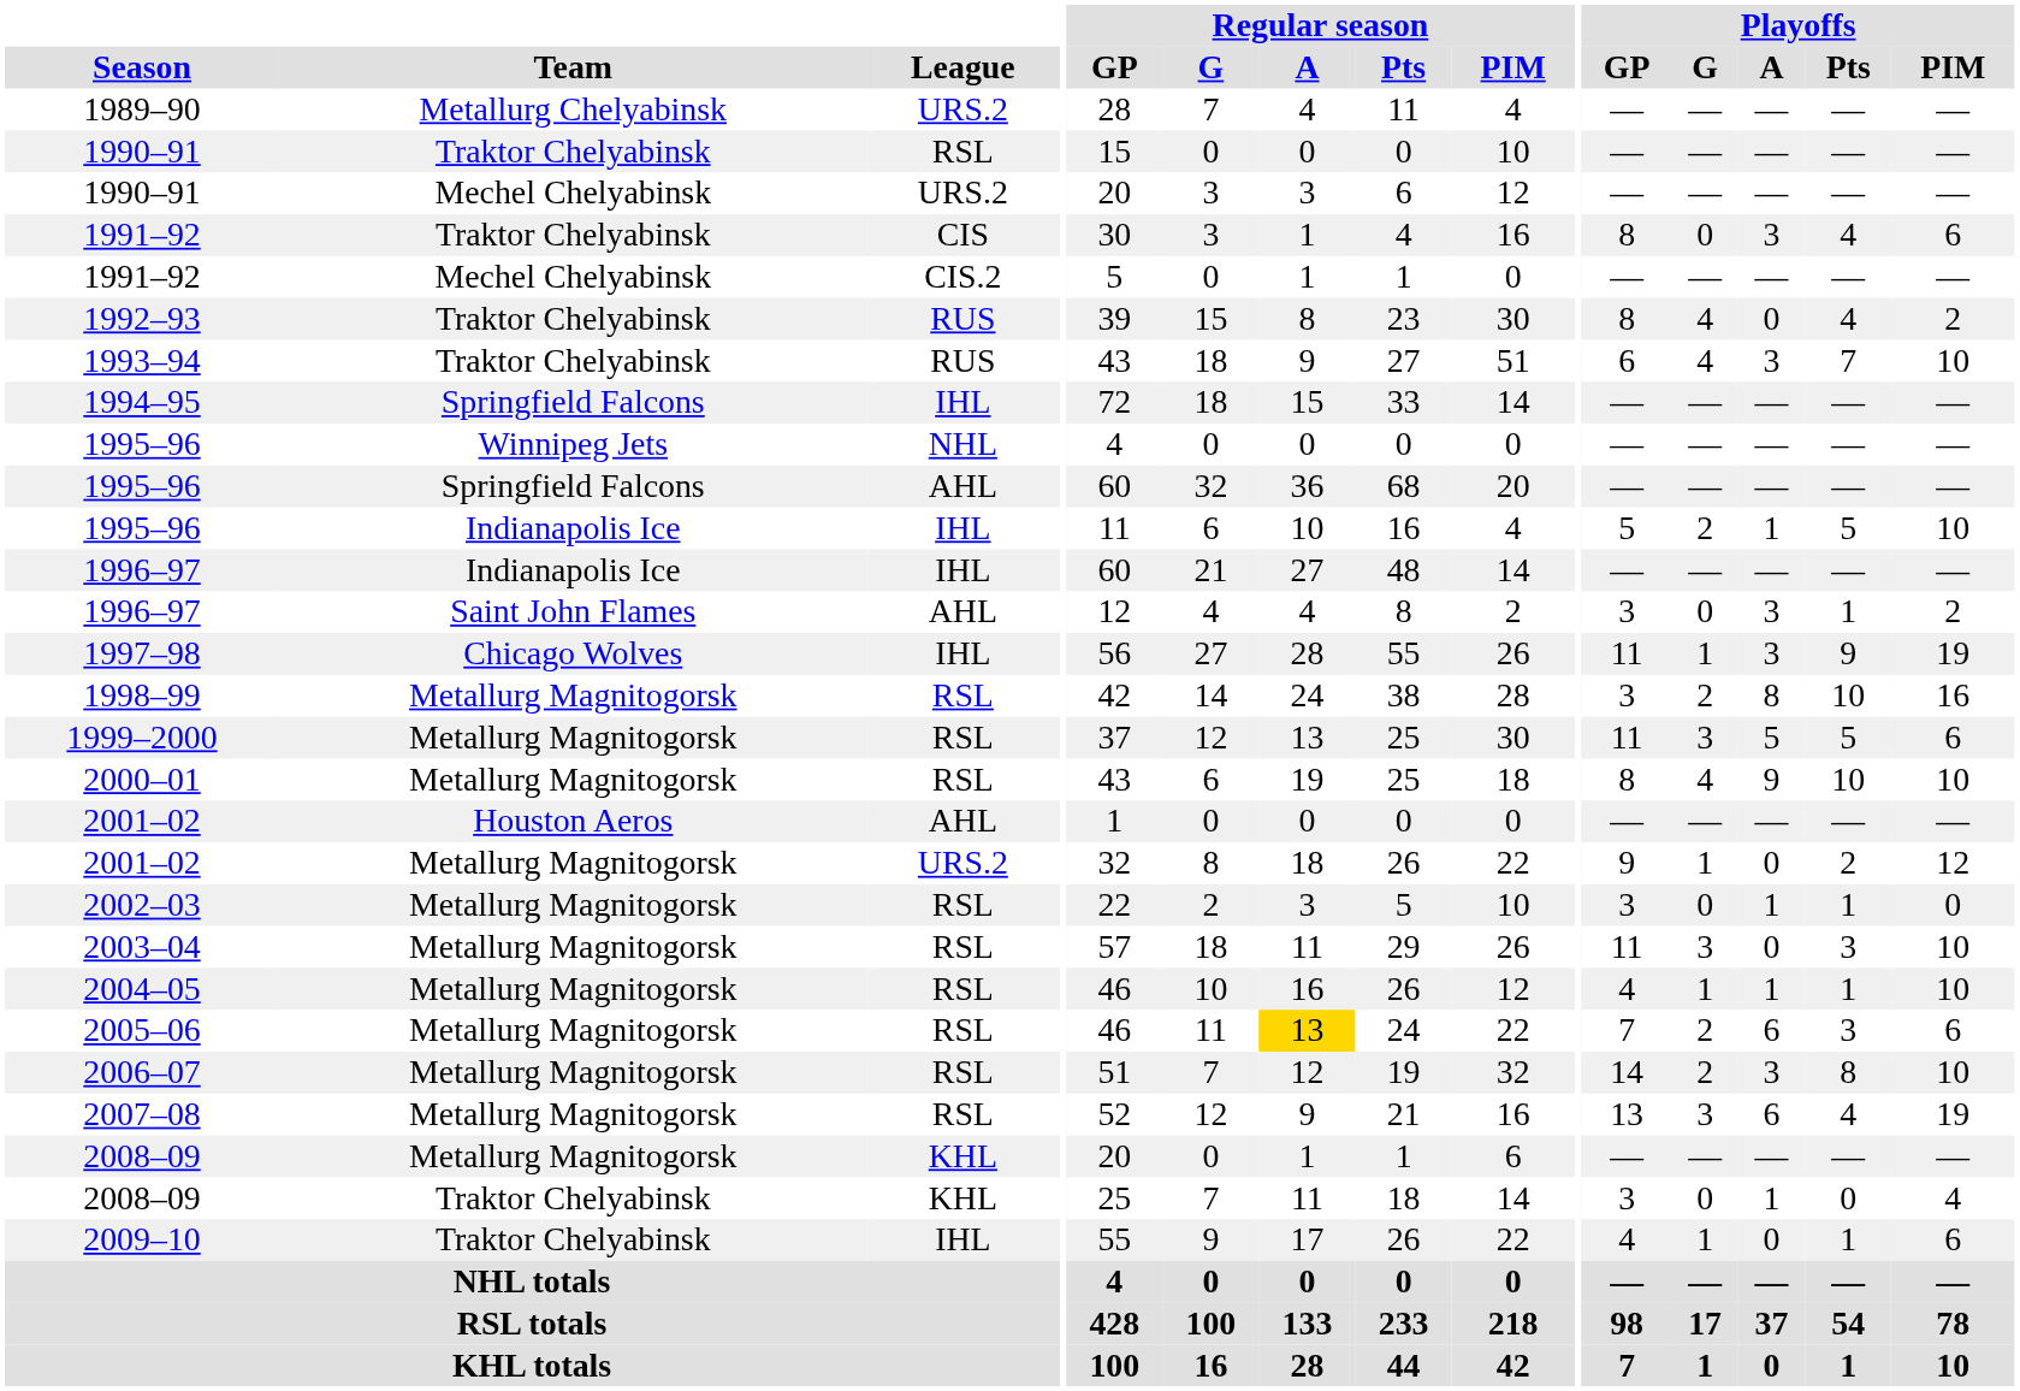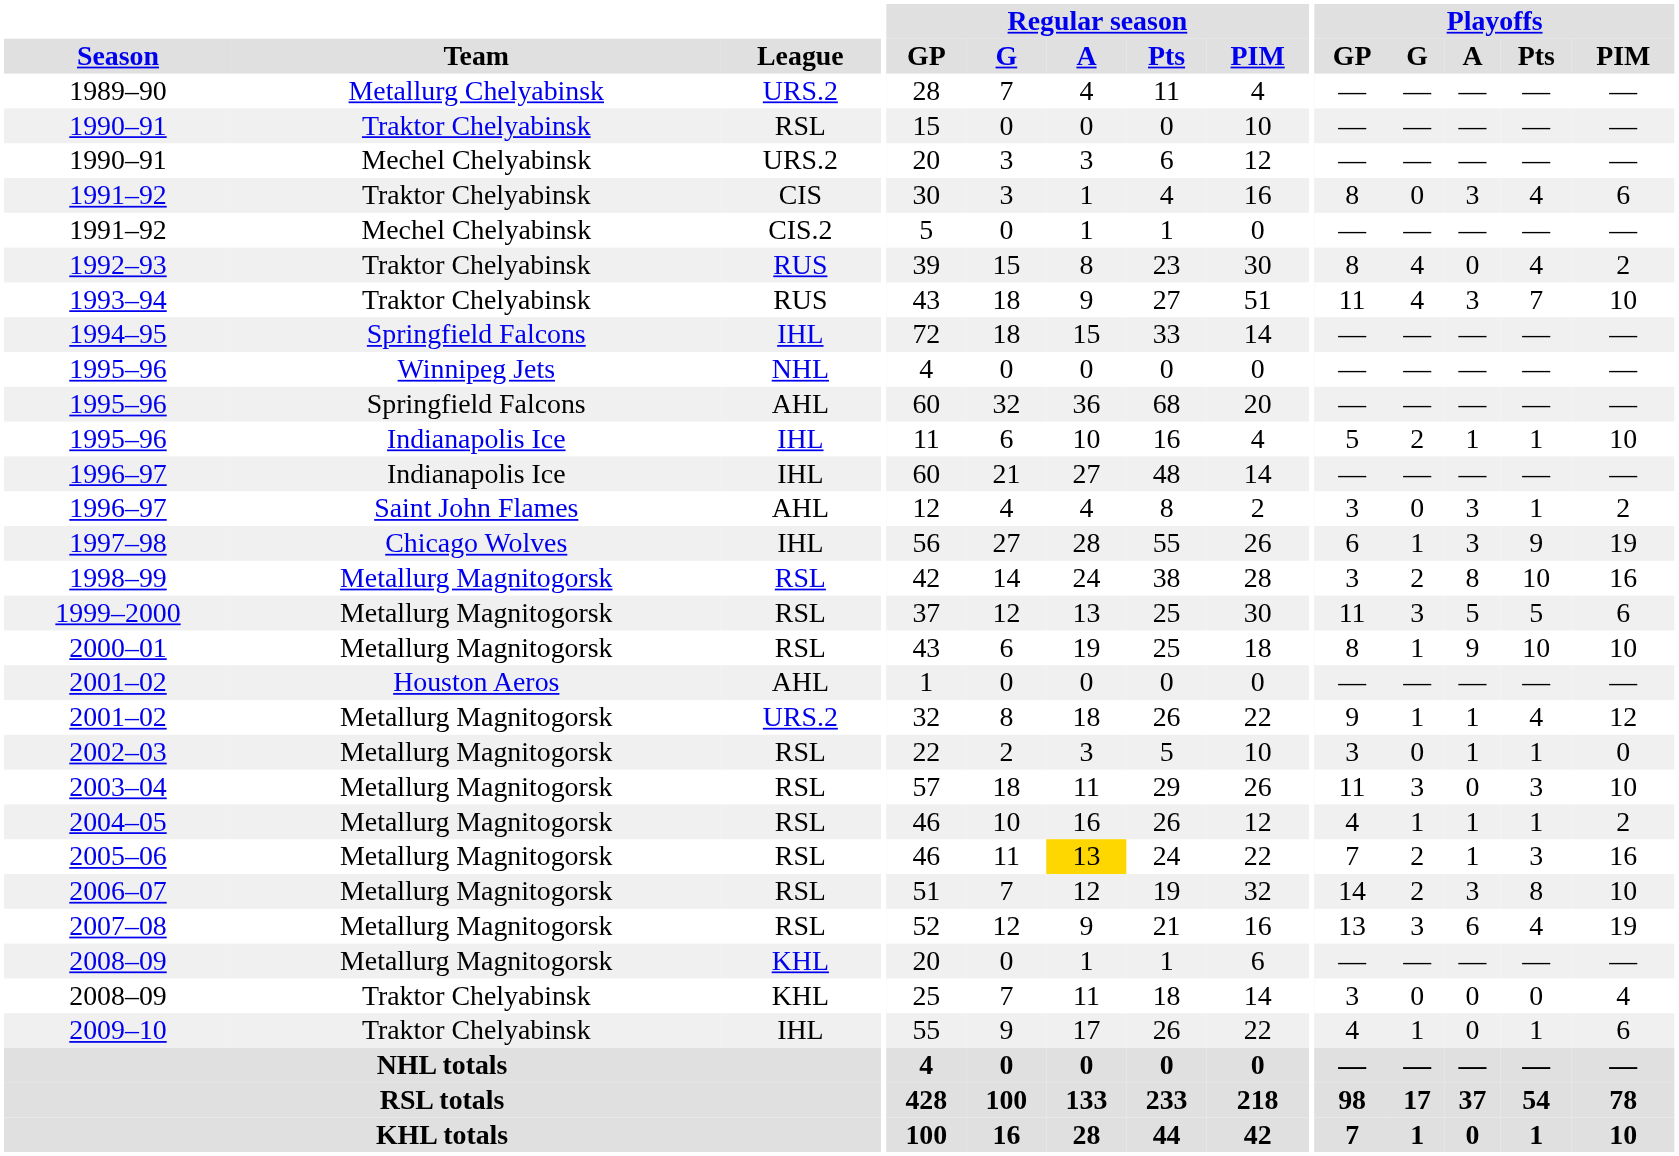 <table border="0" cellpadding="1" cellspacing="0" style="text-align:center; width:60em">
 <tr bgcolor="#e0e0e0">
 <th colspan="3" bgcolor="#ffffff"></th>
 <th rowspan="100" bgcolor="#ffffff"></th>
 <th colspan="5"><a href='#'>Regular season</a></th>
 <th rowspan="100" bgcolor="#ffffff"></th>
 <th colspan="5"><a href='#'>Playoffs</a></th>
 </tr>
 <tr bgcolor="#e0e0e0">
 <th><a href='#'>Season</a></th>
 <th>Team</th>
 <th>League</th>
 <th>GP</th>
 <th><a href='#'>G</a></th>
 <th><a href='#'>A</a></th>
 <th><a href='#'>Pts</a></th>
 <th><a href='#'>PIM</a></th>
 <th>GP</th>
 <th>G</th>
 <th>A</th>
 <th>Pts</th>
 <th>PIM</th>
 </tr>
 <tr>
 <td>1989–90</td>
 <td><a href='#'>Metallurg Chelyabinsk</a></td>
 <td><a href='#'>URS.2</a></td>
 <td>28</td>
 <td>7</td>
 <td>4</td>
 <td>11</td>
 <td>4</td>
 <td>—</td>
 <td>—</td>
 <td>—</td>
 <td>—</td>
 <td>—</td>
 </tr>
 <tr bgcolor="#f0f0f0">
 <td><a href='#'>1990–91</a></td>
 <td><a href='#'>Traktor Chelyabinsk</a></td>
 <td>RSL</td>
 <td>15</td>
 <td>0</td>
 <td>0</td>
 <td>0</td>
 <td>10</td>
 <td>—</td>
 <td>—</td>
 <td>—</td>
 <td>—</td>
 <td>—</td>
 </tr>
 <tr>
 <td>1990–91</td>
 <td>Mechel Chelyabinsk</td>
 <td>URS.2</td>
 <td>20</td>
 <td>3</td>
 <td>3</td>
 <td>6</td>
 <td>12</td>
 <td>—</td>
 <td>—</td>
 <td>—</td>
 <td>—</td>
 <td>—</td>
 </tr>
 <tr bgcolor="#f0f0f0">
 <td><a href='#'>1991–92</a></td>
 <td>Traktor Chelyabinsk</td>
 <td>CIS</td>
 <td>30</td>
 <td>3</td>
 <td>1</td>
 <td>4</td>
 <td>16</td>
 <td>8</td>
 <td>0</td>
 <td>3</td>
 <td>4</td>
 <td>6</td>
 </tr>
 <tr>
 <td>1991–92</td>
 <td>Mechel Chelyabinsk</td>
 <td>CIS.2</td>
 <td>5</td>
 <td>0</td>
 <td>1</td>
 <td>1</td>
 <td>0</td>
 <td>—</td>
 <td>—</td>
 <td>—</td>
 <td>—</td>
 <td>—</td>
 </tr>
 <tr bgcolor="#f0f0f0">
 <td><a href='#'>1992–93</a></td>
 <td>Traktor Chelyabinsk</td>
 <td><a href='#'>RUS</a></td>
 <td>39</td>
 <td>15</td>
 <td>8</td>
 <td>23</td>
 <td>30</td>
 <td>8</td>
 <td>4</td>
 <td>0</td>
 <td>4</td>
 <td>2</td>
 </tr>
 <tr>
 <td><a href='#'>1993–94</a></td>
 <td>Traktor Chelyabinsk</td>
 <td>RUS</td>
 <td>43</td>
 <td>18</td>
 <td>9</td>
 <td>27</td>
 <td>51</td>
-<td>6</td>
+<td>11</td>
 <td>4</td>
 <td>3</td>
 <td>7</td>
 <td>10</td>
 </tr>
 <tr bgcolor="#f0f0f0">
 <td><a href='#'>1994–95</a></td>
 <td><a href='#'>Springfield Falcons</a></td>
 <td><a href='#'>IHL</a></td>
 <td>72</td>
 <td>18</td>
 <td>15</td>
 <td>33</td>
 <td>14</td>
 <td>—</td>
 <td>—</td>
 <td>—</td>
 <td>—</td>
 <td>—</td>
 </tr>
 <tr>
 <td><a href='#'>1995–96</a></td>
 <td><a href='#'>Winnipeg Jets</a></td>
 <td><a href='#'>NHL</a></td>
 <td>4</td>
 <td>0</td>
 <td>0</td>
 <td>0</td>
 <td>0</td>
 <td>—</td>
 <td>—</td>
 <td>—</td>
 <td>—</td>
 <td>—</td>
 </tr>
 <tr bgcolor="#f0f0f0">
 <td><a href='#'>1995–96</a></td>
 <td>Springfield Falcons</td>
 <td>AHL</td>
 <td>60</td>
 <td>32</td>
 <td>36</td>
 <td>68</td>
 <td>20</td>
 <td>—</td>
 <td>—</td>
 <td>—</td>
 <td>—</td>
 <td>—</td>
 </tr>
 <tr>
 <td><a href='#'>1995–96</a></td>
 <td><a href='#'>Indianapolis Ice</a></td>
 <td><a href='#'>IHL</a></td>
 <td>11</td>
 <td>6</td>
 <td>10</td>
 <td>16</td>
 <td>4</td>
 <td>5</td>
 <td>2</td>
 <td>1</td>
-<td>5</td>
+<td>1</td>
 <td>10</td>
 </tr>
 <tr bgcolor="#f0f0f0">
 <td><a href='#'>1996–97</a></td>
 <td>Indianapolis Ice</td>
 <td>IHL</td>
 <td>60</td>
 <td>21</td>
 <td>27</td>
 <td>48</td>
 <td>14</td>
 <td>—</td>
 <td>—</td>
 <td>—</td>
 <td>—</td>
 <td>—</td>
 </tr>
 <tr>
 <td><a href='#'>1996–97</a></td>
 <td><a href='#'>Saint John Flames</a></td>
 <td>AHL</td>
 <td>12</td>
 <td>4</td>
 <td>4</td>
 <td>8</td>
 <td>2</td>
 <td>3</td>
 <td>0</td>
 <td>3</td>
 <td>1</td>
 <td>2</td>
 </tr>
 <tr bgcolor="#f0f0f0">
 <td><a href='#'>1997–98</a></td>
 <td><a href='#'>Chicago Wolves</a></td>
 <td>IHL</td>
 <td>56</td>
 <td>27</td>
 <td>28</td>
 <td>55</td>
 <td>26</td>
-<td>11</td>
+<td>6</td>
 <td>1</td>
 <td>3</td>
 <td>9</td>
 <td>19</td>
 </tr>
 <tr>
 <td><a href='#'>1998–99</a></td>
 <td><a href='#'>Metallurg Magnitogorsk</a></td>
 <td><a href='#'>RSL</a></td>
 <td>42</td>
 <td>14</td>
 <td>24</td>
 <td>38</td>
 <td>28</td>
 <td>3</td>
 <td>2</td>
 <td>8</td>
 <td>10</td>
 <td>16</td>
 </tr>
 <tr bgcolor="#f0f0f0">
 <td><a href='#'>1999–2000</a></td>
 <td>Metallurg Magnitogorsk</td>
 <td>RSL</td>
 <td>37</td>
 <td>12</td>
 <td>13</td>
 <td>25</td>
 <td>30</td>
 <td>11</td>
 <td>3</td>
 <td>5</td>
 <td>5</td>
 <td>6</td>
 </tr>
 <tr>
 <td><a href='#'>2000–01</a></td>
 <td>Metallurg Magnitogorsk</td>
 <td>RSL</td>
 <td>43</td>
 <td>6</td>
 <td>19</td>
 <td>25</td>
 <td>18</td>
 <td>8</td>
-<td>4</td>
+<td>1</td>
 <td>9</td>
 <td>10</td>
 <td>10</td>
 </tr>
 <tr bgcolor="#f0f0f0">
 <td><a href='#'>2001–02</a></td>
 <td><a href='#'>Houston Aeros</a></td>
 <td>AHL</td>
 <td>1</td>
 <td>0</td>
 <td>0</td>
 <td>0</td>
 <td>0</td>
 <td>—</td>
 <td>—</td>
 <td>—</td>
 <td>—</td>
 <td>—</td>
 </tr>
 <tr>
 <td><a href='#'>2001–02</a></td>
 <td>Metallurg Magnitogorsk</td>
 <td><a href='#'>URS.2</a></td>
 <td>32</td>
 <td>8</td>
 <td>18</td>
 <td>26</td>
 <td>22</td>
 <td>9</td>
 <td>1</td>
-<td>0</td>
-<td>2</td>
+<td>1</td>
+<td>4</td>
 <td>12</td>
 </tr>
 <tr bgcolor="#f0f0f0">
 <td><a href='#'>2002–03</a></td>
 <td>Metallurg Magnitogorsk</td>
 <td>RSL</td>
 <td>22</td>
 <td>2</td>
 <td>3</td>
 <td>5</td>
 <td>10</td>
 <td>3</td>
 <td>0</td>
 <td>1</td>
 <td>1</td>
 <td>0</td>
 </tr>
 <tr>
 <td><a href='#'>2003–04</a></td>
 <td>Metallurg Magnitogorsk</td>
 <td>RSL</td>
 <td>57</td>
 <td>18</td>
 <td>11</td>
 <td>29</td>
 <td>26</td>
 <td>11</td>
 <td>3</td>
 <td>0</td>
 <td>3</td>
 <td>10</td>
 </tr>
 <tr bgcolor="#f0f0f0">
 <td><a href='#'>2004–05</a></td>
 <td>Metallurg Magnitogorsk</td>
 <td>RSL</td>
 <td>46</td>
 <td>10</td>
 <td>16</td>
 <td>26</td>
 <td>12</td>
 <td>4</td>
 <td>1</td>
 <td>1</td>
 <td>1</td>
-<td>10</td>
+<td>2</td>
 </tr>
 <tr>
 <td><a href='#'>2005–06</a></td>
 <td>Metallurg Magnitogorsk</td>
 <td>RSL</td>
 <td>46</td>
 <td>11</td>
 <td style="background: gold;">13</td>
 <td>24</td>
 <td>22</td>
 <td>7</td>
 <td>2</td>
-<td>6</td>
+<td>1</td>
 <td>3</td>
-<td>6</td>
+<td>16</td>
 </tr>
 <tr bgcolor="#f0f0f0">
 <td><a href='#'>2006–07</a></td>
 <td>Metallurg Magnitogorsk</td>
 <td>RSL</td>
 <td>51</td>
 <td>7</td>
 <td>12</td>
 <td>19</td>
 <td>32</td>
 <td>14</td>
 <td>2</td>
 <td>3</td>
 <td>8</td>
 <td>10</td>
 </tr>
 <tr>
 <td><a href='#'>2007–08</a></td>
 <td>Metallurg Magnitogorsk</td>
 <td>RSL</td>
 <td>52</td>
 <td>12</td>
 <td>9</td>
 <td>21</td>
 <td>16</td>
 <td>13</td>
 <td>3</td>
 <td>6</td>
 <td>4</td>
 <td>19</td>
 </tr>
 <tr bgcolor="#f0f0f0">
 <td><a href='#'>2008–09</a></td>
 <td>Metallurg Magnitogorsk</td>
 <td><a href='#'>KHL</a></td>
 <td>20</td>
 <td>0</td>
 <td>1</td>
 <td>1</td>
 <td>6</td>
 <td>—</td>
 <td>—</td>
 <td>—</td>
 <td>—</td>
 <td>—</td>
 </tr>
 <tr>
 <td>2008–09</td>
 <td>Traktor Chelyabinsk</td>
 <td>KHL</td>
 <td>25</td>
 <td>7</td>
 <td>11</td>
 <td>18</td>
 <td>14</td>
 <td>3</td>
 <td>0</td>
-<td>1</td>
+<td>0</td>
 <td>0</td>
 <td>4</td>
 </tr>
 <tr bgcolor="#f0f0f0">
 <td><a href='#'>2009–10</a></td>
 <td>Traktor Chelyabinsk</td>
 <td>IHL</td>
 <td>55</td>
 <td>9</td>
 <td>17</td>
 <td>26</td>
 <td>22</td>
 <td>4</td>
 <td>1</td>
 <td>0</td>
 <td>1</td>
 <td>6</td>
 </tr>
 <tr bgcolor="#e0e0e0">
 <th colspan="3">NHL totals</th>
 <th>4</th>
 <th>0</th>
 <th>0</th>
 <th>0</th>
 <th>0</th>
 <th>—</th>
 <th>—</th>
 <th>—</th>
 <th>—</th>
 <th>—</th>
 </tr>
 <tr bgcolor="#e0e0e0">
 <th colspan="3">RSL totals</th>
 <th>428</th>
 <th>100</th>
 <th>133</th>
 <th>233</th>
 <th>218</th>
 <th>98</th>
 <th>17</th>
 <th>37</th>
 <th>54</th>
 <th>78</th>
 </tr>
 <tr bgcolor="#e0e0e0">
 <th colspan="3">KHL totals</th>
 <th>100</th>
 <th>16</th>
 <th>28</th>
 <th>44</th>
 <th>42</th>
 <th>7</th>
 <th>1</th>
 <th>0</th>
 <th>1</th>
 <th>10</th>
 </tr>
 </table>
